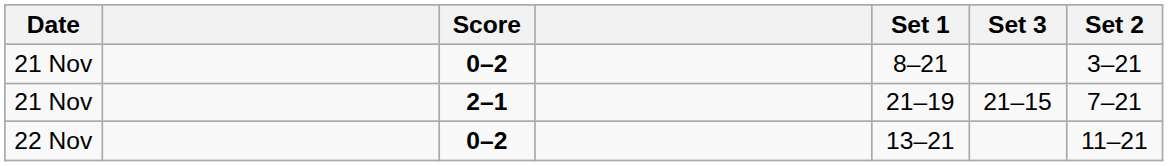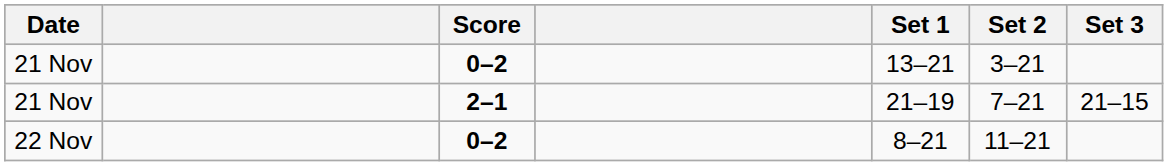 <table class="wikitable" style="text-align: center; font-size:90% ">
 <tr>
 <th width="50">Date</th>
 <th align="right" width="190"></th>
 <th width="50">Score</th>
 <th align="left" width="190"></th>
 <th width="50">Set 1</th>
+<th width="50">Set 2</th>
 <th width="50">Set 3</th>
-<th width="50">Set 2</th>
 </tr>
 <tr>
 <td>21 Nov</td>
 <td align=right></td>
 <td align=center><strong>0–2</strong></td>
 <td align=left><strong></strong></td>
-<td>8–21</td>
+<td>13–21</td>
+<td>3–21</td>
 <td></td>
-<td>3–21</td>
 </tr>
 <tr>
 <td>21 Nov</td>
 <td align=right><strong></strong></td>
 <td align=center><strong>2–1</strong></td>
 <td align=left></td>
 <td>21–19</td>
+<td>7–21</td>
 <td>21–15</td>
-<td>7–21</td>
 </tr>
 <tr>
 <td>22 Nov</td>
 <td align=right></td>
 <td align=center><strong>0–2</strong></td>
 <td align=left><strong></strong></td>
-<td>13–21</td>
+<td>8–21</td>
+<td>11–21</td>
 <td></td>
-<td>11–21</td>
 </tr>
 </table>
